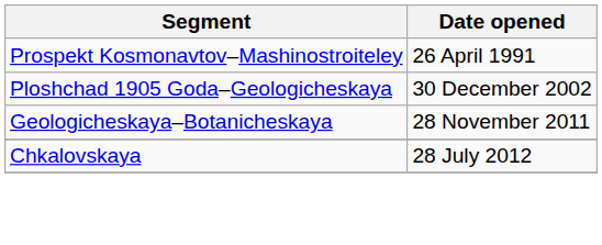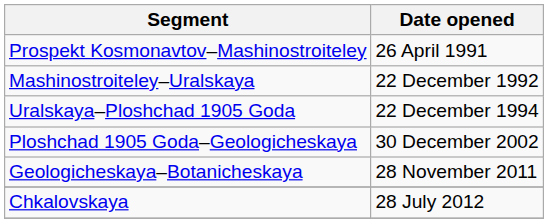 <table class="wikitable" style="border-collapse: collapse; text-align: left;">
 <tr>
 <th>Segment</th>
 <th>Date opened</th>
 </tr>
 <tr>
 <td style="text-align: left;"><a href='#'>Prospekt Kosmonavtov</a>–<a href='#'>Mashinostroiteley</a></td>
 <td>26 April 1991</td>
+</tr>
+<tr>
+<td style="text-align: left;"><a href='#'>Mashinostroiteley</a>–<a href='#'>Uralskaya</a></td>
+<td>22 December 1992</td>
+</tr>
+<tr>
+<td style="text-align: left;"><a href='#'>Uralskaya</a>–<a href='#'>Ploshchad 1905 Goda</a></td>
+<td>22 December 1994</td>
 </tr>
 <tr>
 <td style="text-align: left;"><a href='#'>Ploshchad 1905 Goda</a>–<a href='#'>Geologicheskaya</a></td>
 <td>30 December 2002</td>
 </tr>
 <tr>
 <td style="text-align: left;"><a href='#'>Geologicheskaya</a>–<a href='#'>Botanicheskaya</a></td>
 <td>28 November 2011</td>
 </tr>
 <tr>
 </tr>
 <tr>
 <td style="text-align: left;"><a href='#'>Chkalovskaya</a></td>
 <td>28 July 2012</td>
 </tr>
 <tr>
 </tr>
 </table>
